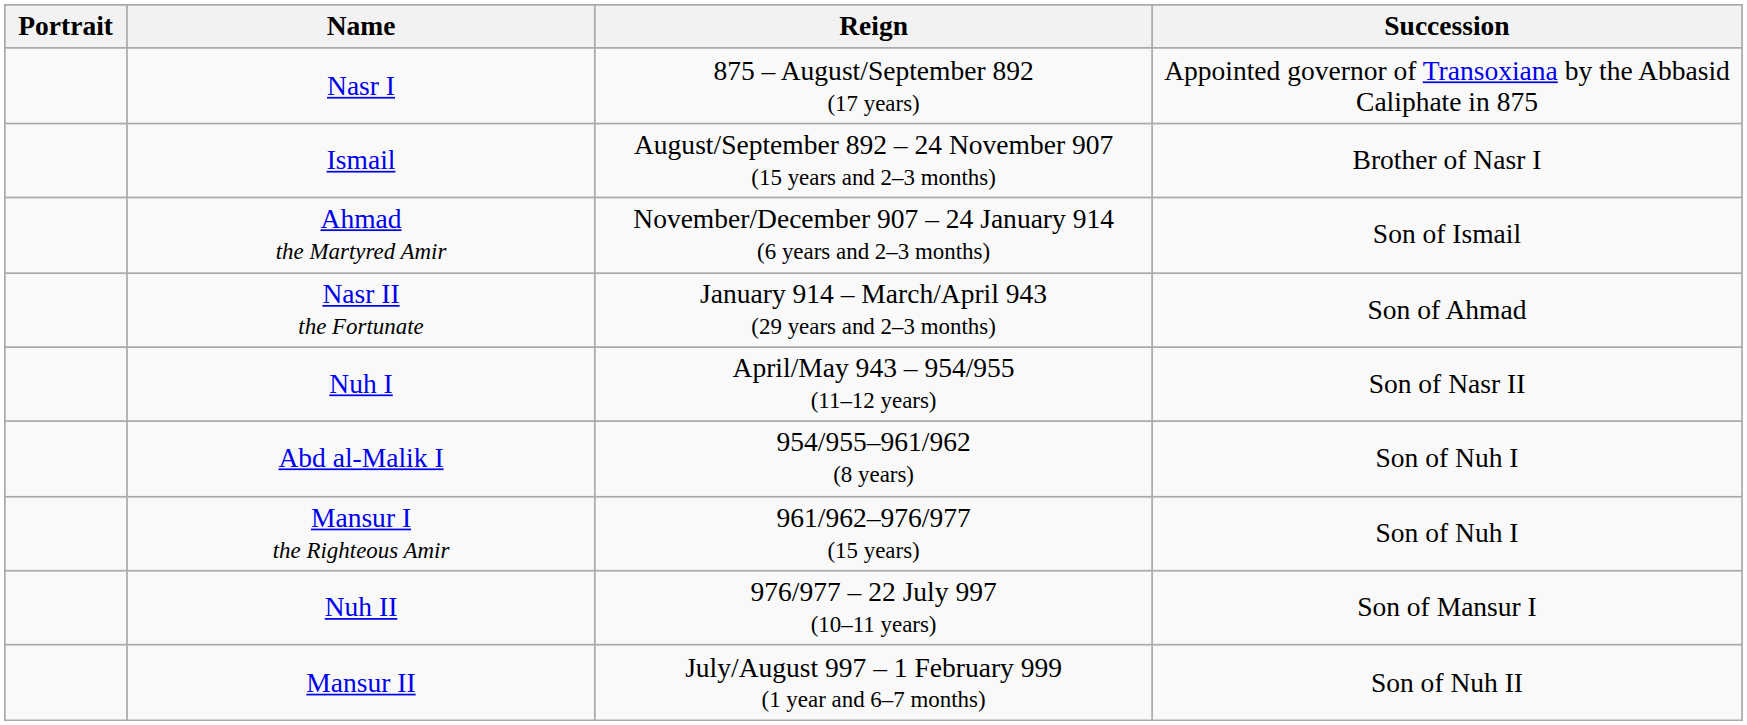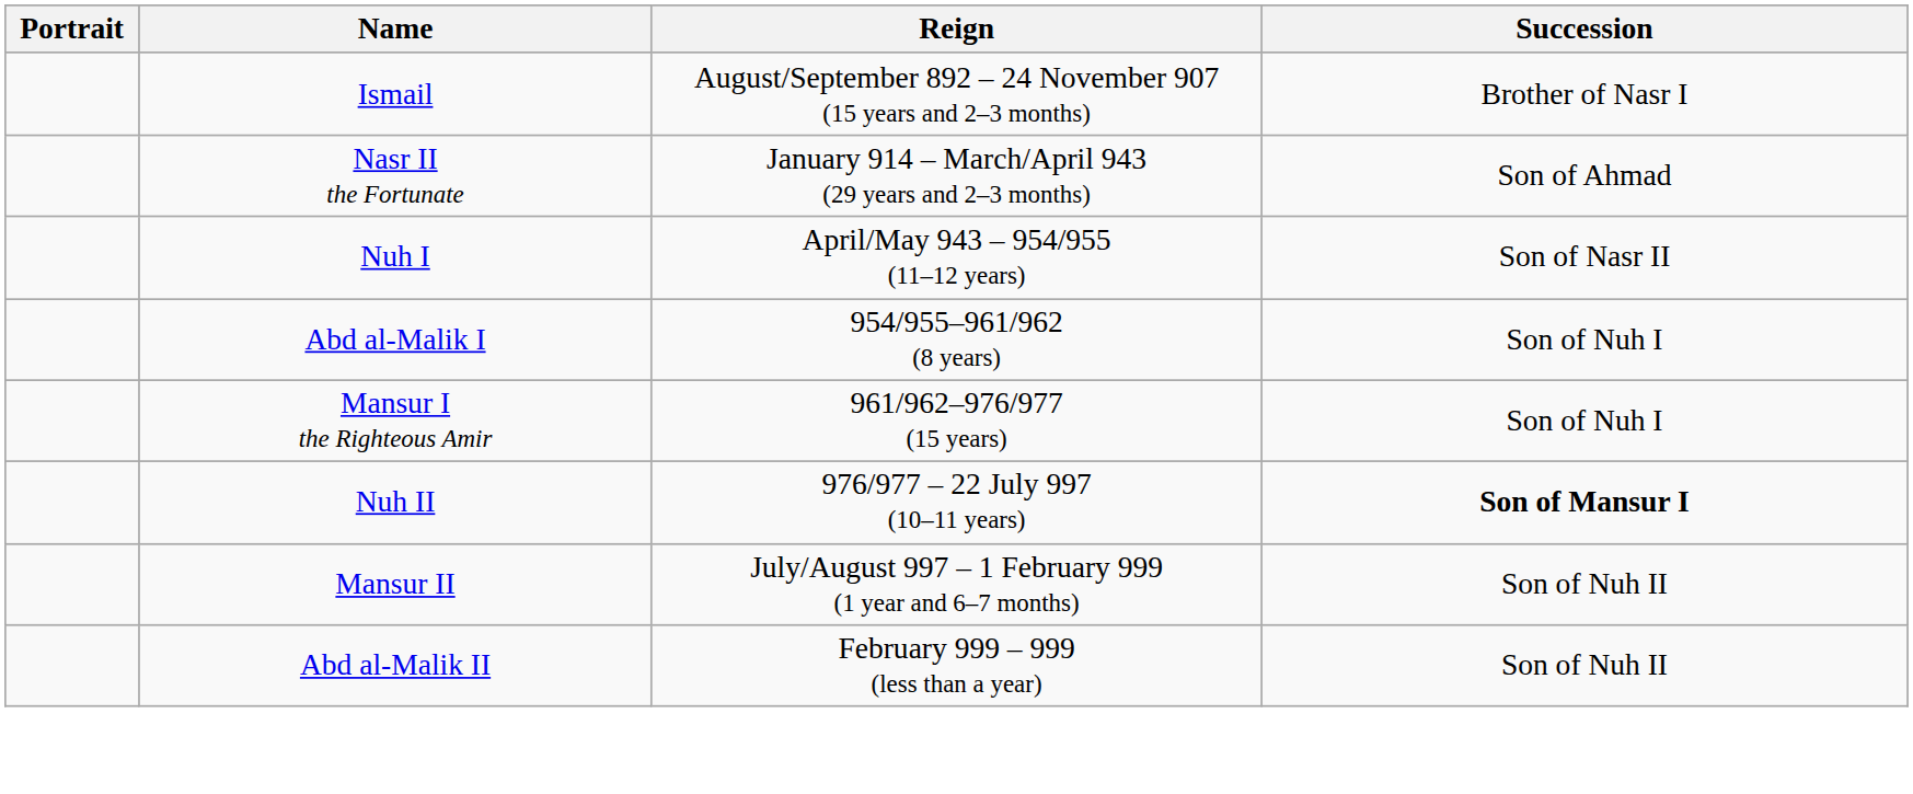 <table class="wikitable" style="text-align:center; width:80%;">
 <tr>
 <th width="7%">Portrait</th>
 <th width="27%">Name</th>
 <th width="32%">Reign</th>
 <th width="34%">Succession</th>
 </tr>
 <tr>
 <td></td>
-<td><a href='#'>Nasr I</a></td>
-<td>875 – August/September 892<br><small>(17 years)</small></td>
-<td>Appointed governor of <a href='#'>Transoxiana</a> by the Abbasid Caliphate in 875</td>
-</tr>
-<tr>
-<td></td>
 <td><a href='#'>Ismail</a></td>
 <td>August/September 892 – 24 November 907<br><small>(15 years and 2–3 months)</small></td>
 <td>Brother of Nasr I</td>
-</tr>
-<tr>
-<td></td>
-<td><a href='#'>Ahmad</a><br><em><small>the Martyred Amir</small></em></td>
-<td>November/December 907 – 24 January 914<br><small>(6 years and 2–3 months)</small></td>
-<td>Son of Ismail</td>
 </tr>
 <tr>
 <td></td>
 <td><a href='#'>Nasr II</a><br><em><small>the Fortunate</small></em></td>
 <td>January 914 – March/April 943<br><small>(29 years and 2–3 months)</small></td>
 <td>Son of Ahmad</td>
 </tr>
 <tr>
 <td></td>
 <td><a href='#'>Nuh I</a></td>
 <td>April/May 943 – 954/955<br><small>(11–12 years)</small></td>
 <td>Son of Nasr II</td>
 </tr>
 <tr>
 <td></td>
 <td><a href='#'>Abd al-Malik I</a></td>
 <td>954/955–961/962<br><small>(8 years)</small></td>
 <td>Son of Nuh I</td>
 </tr>
 <tr>
 <td></td>
 <td><a href='#'>Mansur I</a><br><em><small>the Righteous Amir</small></em></td>
 <td>961/962–976/977<br><small>(15 years)</small></td>
 <td>Son of Nuh I</td>
 </tr>
 <tr>
 <td></td>
 <td><a href='#'>Nuh II</a></td>
 <td>976/977 – 22 July 997<br><small>(10–11 years)</small></td>
-<td>Son of Mansur I</td>
+<td><strong>Son of Mansur I</strong></td>
 </tr>
 <tr>
 <td></td>
 <td><a href='#'>Mansur II</a></td>
 <td>July/August 997 – 1 February 999<br><small>(1 year and 6–7 months)</small></td>
 <td>Son of Nuh II</td>
 </tr>
+<tr>
+<td></td>
+<td><a href='#'>Abd al-Malik II</a></td>
+<td>February 999 – 999<br><small>(less than a year)</small></td>
+<td>Son of Nuh II</td>
+</tr>
 </table>
